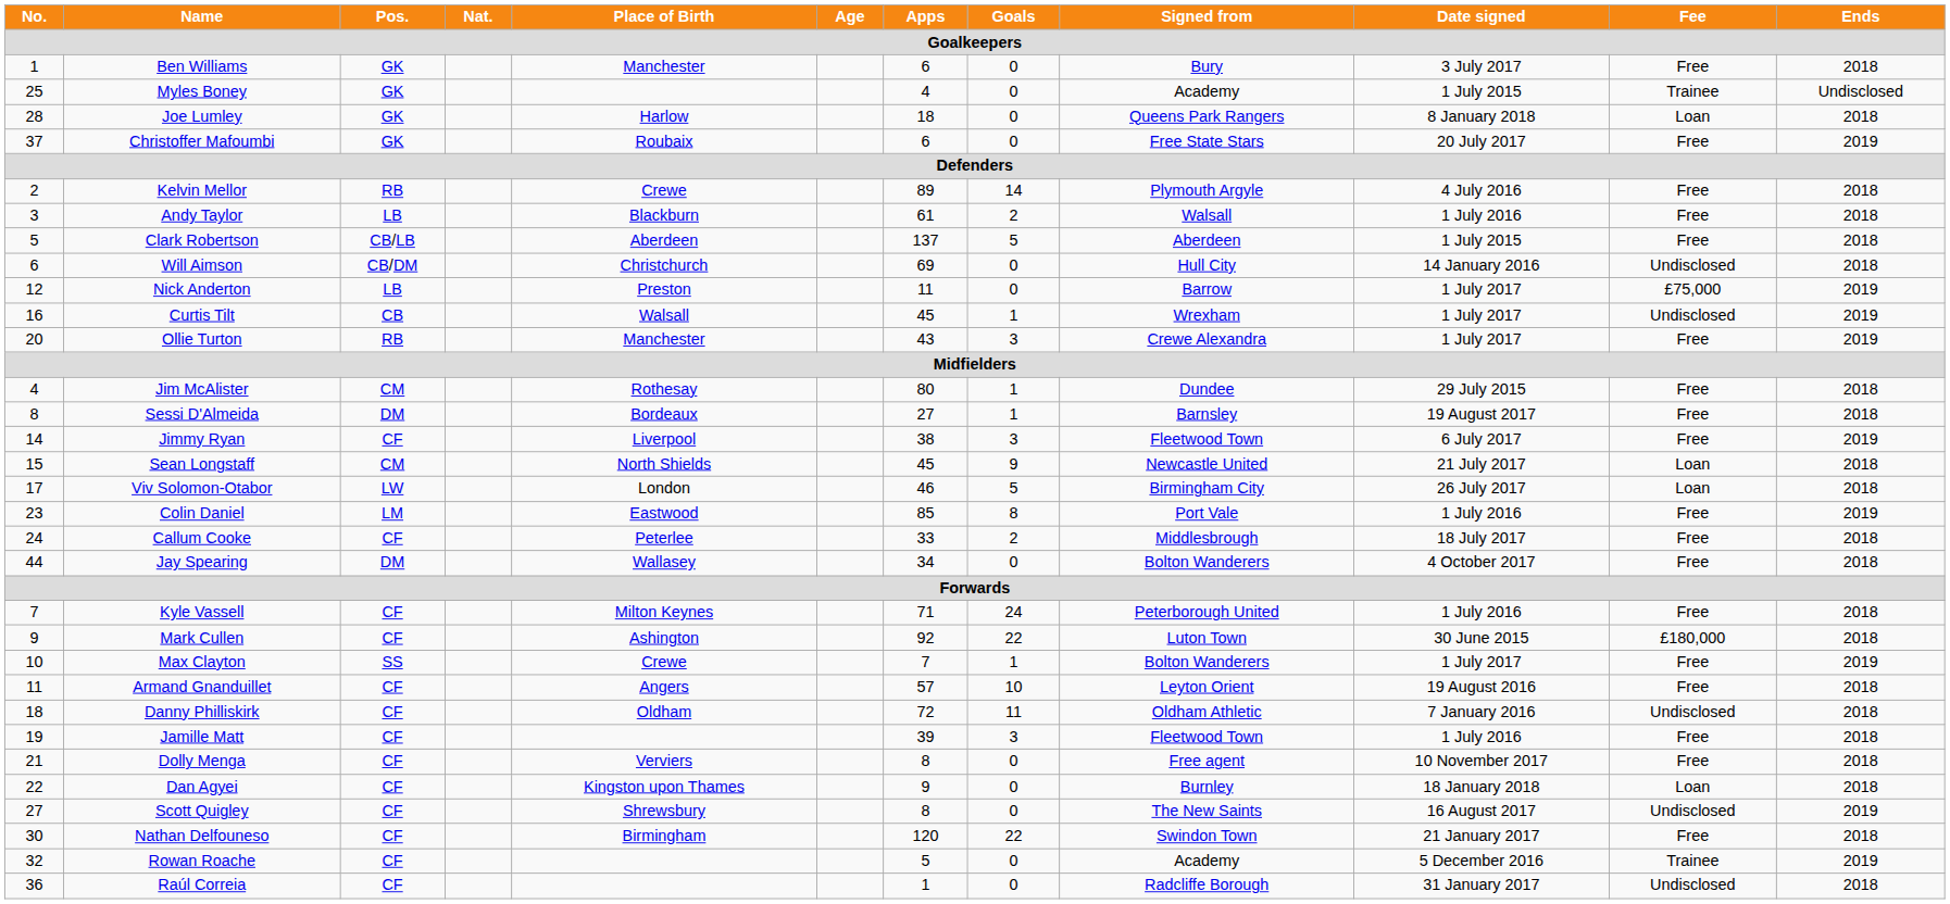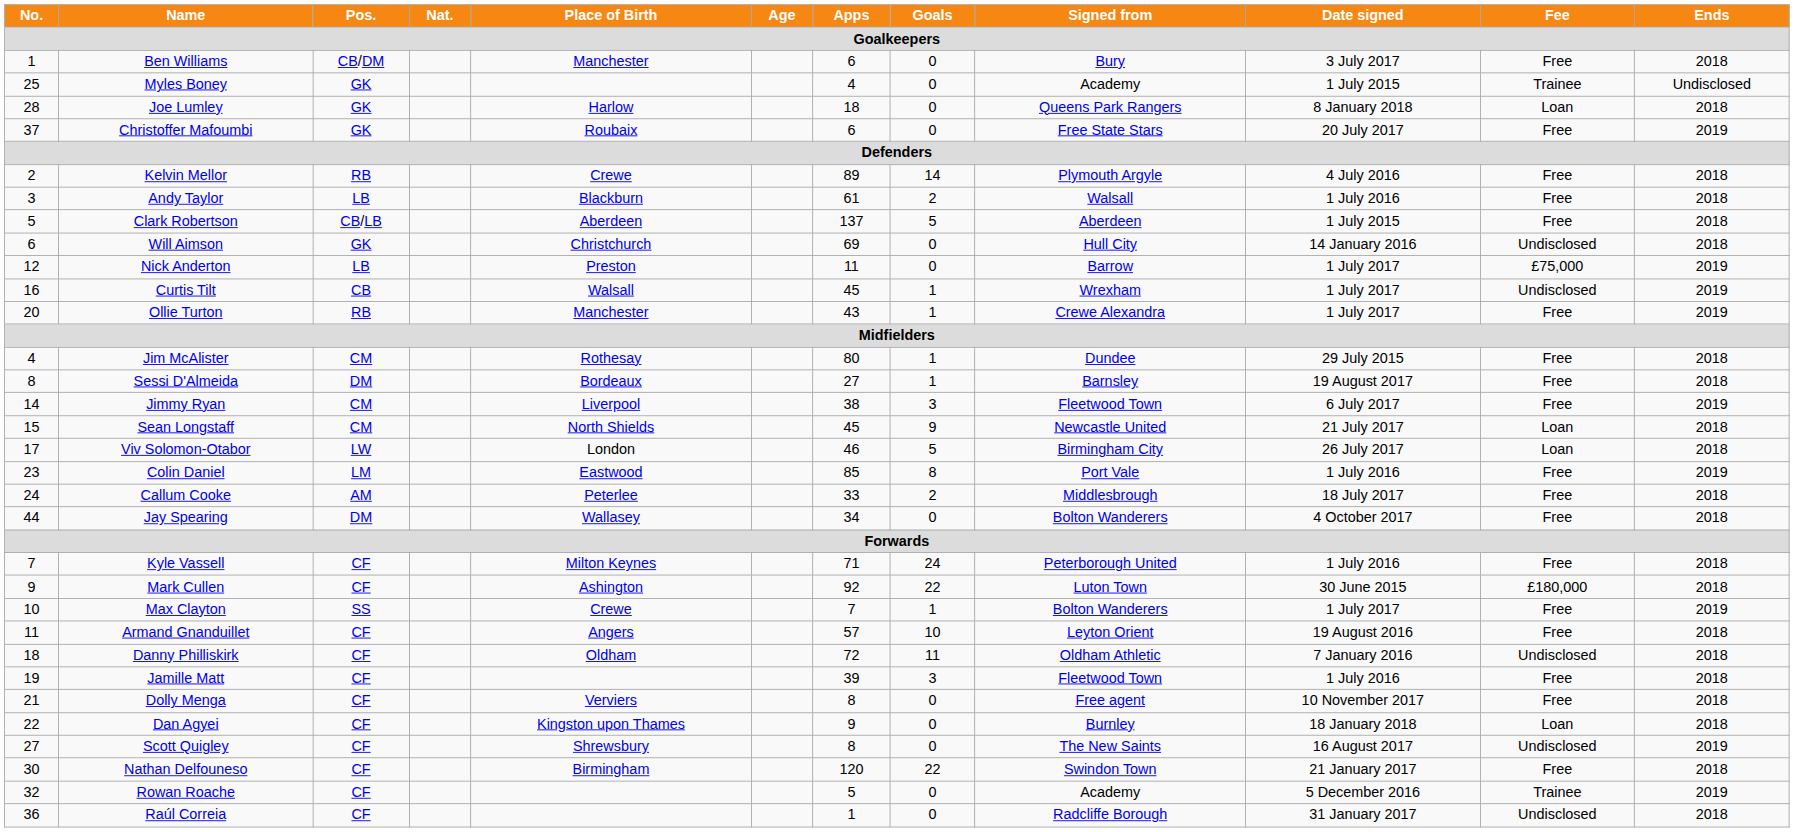 <table class="wikitable" style="text-align:center; width:100%;">
 <tr>
 <th style="background:#F68712; color:white; text-align:center;">No.</th>
 <th style="background:#F68712; color:white; text-align:center;">Name</th>
 <th style="background:#F68712; color:white; text-align:center;">Pos.</th>
 <th style="background:#F68712; color:white; text-align:center;">Nat.</th>
 <th style="background:#F68712; color:white; text-align:center;">Place of Birth</th>
 <th style="background:#F68712; color:white; text-align:center;">Age</th>
 <th style="background:#F68712; color:white; text-align:center;">Apps</th>
 <th style="background:#F68712; color:white; text-align:center;">Goals</th>
 <th style="background:#F68712; color:white; text-align:center;">Signed from</th>
 <th style="background:#F68712; color:white; text-align:center;">Date signed</th>
 <th style="background:#F68712; color:white; text-align:center;">Fee</th>
 <th style="background:#F68712; color:white; text-align:center;">Ends</th>
 </tr>
 <tr>
 <th colspan="14" style="background:#dcdcdc; text-align:center;">Goalkeepers</th>
 </tr>
 <tr>
 <td>1</td>
 <td><a href='#'>Ben Williams</a></td>
-<td><a href='#'>GK</a></td>
+<td><a href='#'>CB</a>/<a href='#'>DM</a></td>
 <td></td>
 <td><a href='#'>Manchester</a></td>
 <td></td>
 <td>6</td>
 <td>0</td>
 <td><a href='#'>Bury</a></td>
 <td>3 July 2017</td>
 <td>Free</td>
 <td>2018</td>
 </tr>
 <tr>
 <td>25</td>
 <td><a href='#'>Myles Boney</a></td>
 <td><a href='#'>GK</a></td>
 <td></td>
 <td></td>
 <td></td>
 <td>4</td>
 <td>0</td>
 <td>Academy</td>
 <td>1 July 2015</td>
 <td>Trainee</td>
 <td>Undisclosed</td>
 </tr>
 <tr>
 <td>28</td>
 <td><a href='#'>Joe Lumley</a></td>
 <td><a href='#'>GK</a></td>
 <td></td>
 <td><a href='#'>Harlow</a></td>
 <td></td>
 <td>18</td>
 <td>0</td>
 <td><a href='#'>Queens Park Rangers</a></td>
 <td>8 January 2018</td>
 <td>Loan</td>
 <td>2018</td>
 </tr>
 <tr>
 <td>37</td>
 <td><a href='#'>Christoffer Mafoumbi</a></td>
 <td><a href='#'>GK</a></td>
 <td></td>
 <td><a href='#'>Roubaix</a></td>
 <td></td>
 <td>6</td>
 <td>0</td>
 <td><a href='#'>Free State Stars</a></td>
 <td>20 July 2017</td>
 <td>Free</td>
 <td>2019</td>
 </tr>
 <tr>
 <th colspan="14" style="background:#dcdcdc; text-align:center;">Defenders</th>
 </tr>
 <tr>
 <td>2</td>
 <td><a href='#'>Kelvin Mellor</a></td>
 <td><a href='#'>RB</a></td>
 <td></td>
 <td><a href='#'>Crewe</a></td>
 <td></td>
 <td>89</td>
 <td>14</td>
 <td><a href='#'>Plymouth Argyle</a></td>
 <td>4 July 2016</td>
 <td>Free</td>
 <td>2018</td>
 </tr>
 <tr>
 <td>3</td>
 <td><a href='#'>Andy Taylor</a></td>
 <td><a href='#'>LB</a></td>
 <td></td>
 <td><a href='#'>Blackburn</a></td>
 <td></td>
 <td>61</td>
 <td>2</td>
 <td><a href='#'>Walsall</a></td>
 <td>1 July 2016</td>
 <td>Free</td>
 <td>2018</td>
 </tr>
 <tr>
 <td>5</td>
 <td><a href='#'>Clark Robertson</a></td>
 <td><a href='#'>CB</a>/<a href='#'>LB</a></td>
 <td></td>
 <td><a href='#'>Aberdeen</a></td>
 <td></td>
 <td>137</td>
 <td>5</td>
 <td><a href='#'>Aberdeen</a></td>
 <td>1 July 2015</td>
 <td>Free</td>
 <td>2018</td>
 </tr>
 <tr>
 <td>6</td>
 <td><a href='#'>Will Aimson</a></td>
-<td><a href='#'>CB</a>/<a href='#'>DM</a></td>
+<td><a href='#'>GK</a></td>
 <td></td>
 <td><a href='#'>Christchurch</a></td>
 <td></td>
 <td>69</td>
 <td>0</td>
 <td><a href='#'>Hull City</a></td>
 <td>14 January 2016</td>
 <td>Undisclosed</td>
 <td>2018</td>
 </tr>
 <tr>
 <td>12</td>
 <td><a href='#'>Nick Anderton</a></td>
 <td><a href='#'>LB</a></td>
 <td></td>
 <td><a href='#'>Preston</a></td>
 <td></td>
 <td>11</td>
 <td>0</td>
 <td><a href='#'>Barrow</a></td>
 <td>1 July 2017</td>
 <td>£75,000</td>
 <td>2019</td>
 </tr>
 <tr>
 <td>16</td>
 <td><a href='#'>Curtis Tilt</a></td>
 <td><a href='#'>CB</a></td>
 <td></td>
 <td><a href='#'>Walsall</a></td>
 <td></td>
 <td>45</td>
 <td>1</td>
 <td><a href='#'>Wrexham</a></td>
 <td>1 July 2017</td>
 <td>Undisclosed</td>
 <td>2019</td>
 </tr>
 <tr>
 <td>20</td>
 <td><a href='#'>Ollie Turton</a></td>
 <td><a href='#'>RB</a></td>
 <td></td>
 <td><a href='#'>Manchester</a></td>
 <td></td>
 <td>43</td>
-<td>3</td>
+<td>1</td>
 <td><a href='#'>Crewe Alexandra</a></td>
 <td>1 July 2017</td>
 <td>Free</td>
 <td>2019</td>
 </tr>
 <tr>
 <th colspan="14" style="background:#dcdcdc; text-align:center;">Midfielders</th>
 </tr>
 <tr>
 <td>4</td>
 <td><a href='#'>Jim McAlister</a></td>
 <td><a href='#'>CM</a></td>
 <td></td>
 <td><a href='#'>Rothesay</a></td>
 <td></td>
 <td>80</td>
 <td>1</td>
 <td><a href='#'>Dundee</a></td>
 <td>29 July 2015</td>
 <td>Free</td>
 <td>2018</td>
 </tr>
 <tr>
 <td>8</td>
 <td><a href='#'>Sessi D'Almeida</a></td>
 <td><a href='#'>DM</a></td>
 <td></td>
 <td><a href='#'>Bordeaux</a></td>
 <td></td>
 <td>27</td>
 <td>1</td>
 <td><a href='#'>Barnsley</a></td>
 <td>19 August 2017</td>
 <td>Free</td>
 <td>2018</td>
 </tr>
 <tr>
 <td>14</td>
 <td><a href='#'>Jimmy Ryan</a></td>
-<td><a href='#'>CF</a></td>
+<td><a href='#'>CM</a></td>
 <td></td>
 <td><a href='#'>Liverpool</a></td>
 <td></td>
 <td>38</td>
 <td>3</td>
 <td><a href='#'>Fleetwood Town</a></td>
 <td>6 July 2017</td>
 <td>Free</td>
 <td>2019</td>
 </tr>
 <tr>
 <td>15</td>
 <td><a href='#'>Sean Longstaff</a></td>
 <td><a href='#'>CM</a></td>
 <td></td>
 <td><a href='#'>North Shields</a></td>
 <td></td>
 <td>45</td>
 <td>9</td>
 <td><a href='#'>Newcastle United</a></td>
 <td>21 July 2017</td>
 <td>Loan</td>
 <td>2018</td>
 </tr>
 <tr>
 <td>17</td>
 <td><a href='#'>Viv Solomon-Otabor</a></td>
 <td><a href='#'>LW</a></td>
 <td></td>
 <td>London</td>
 <td></td>
 <td>46</td>
 <td>5</td>
 <td><a href='#'>Birmingham City</a></td>
 <td>26 July 2017</td>
 <td>Loan</td>
 <td>2018</td>
 </tr>
 <tr>
 <td>23</td>
 <td><a href='#'>Colin Daniel</a></td>
 <td><a href='#'>LM</a></td>
 <td></td>
 <td><a href='#'>Eastwood</a></td>
 <td></td>
 <td>85</td>
 <td>8</td>
 <td><a href='#'>Port Vale</a></td>
 <td>1 July 2016</td>
 <td>Free</td>
 <td>2019</td>
 </tr>
 <tr>
 <td>24</td>
 <td><a href='#'>Callum Cooke</a></td>
-<td><a href='#'>CF</a></td>
+<td><a href='#'>AM</a></td>
 <td></td>
 <td><a href='#'>Peterlee</a></td>
 <td></td>
 <td>33</td>
 <td>2</td>
 <td><a href='#'>Middlesbrough</a></td>
 <td>18 July 2017</td>
 <td>Free</td>
 <td>2018</td>
 </tr>
 <tr>
 <td>44</td>
 <td><a href='#'>Jay Spearing</a></td>
 <td><a href='#'>DM</a></td>
 <td></td>
 <td><a href='#'>Wallasey</a></td>
 <td></td>
 <td>34</td>
 <td>0</td>
 <td><a href='#'>Bolton Wanderers</a></td>
 <td>4 October 2017</td>
 <td>Free</td>
 <td>2018</td>
 </tr>
 <tr>
 <th colspan="14" style="background:#dcdcdc; text-align:center;">Forwards</th>
 </tr>
 <tr>
 <td>7</td>
 <td><a href='#'>Kyle Vassell</a></td>
 <td><a href='#'>CF</a></td>
 <td></td>
 <td><a href='#'>Milton Keynes</a></td>
 <td></td>
 <td>71</td>
 <td>24</td>
 <td><a href='#'>Peterborough United</a></td>
 <td>1 July 2016</td>
 <td>Free</td>
 <td>2018</td>
 </tr>
 <tr>
 <td>9</td>
 <td><a href='#'>Mark Cullen</a></td>
 <td><a href='#'>CF</a></td>
 <td></td>
 <td><a href='#'>Ashington</a></td>
 <td></td>
 <td>92</td>
 <td>22</td>
 <td><a href='#'>Luton Town</a></td>
 <td>30 June 2015</td>
 <td>£180,000</td>
 <td>2018</td>
 </tr>
 <tr>
 <td>10</td>
 <td><a href='#'>Max Clayton</a></td>
 <td><a href='#'>SS</a></td>
 <td></td>
 <td><a href='#'>Crewe</a></td>
 <td></td>
 <td>7</td>
 <td>1</td>
 <td><a href='#'>Bolton Wanderers</a></td>
 <td>1 July 2017</td>
 <td>Free</td>
 <td>2019</td>
 </tr>
 <tr>
 <td>11</td>
 <td><a href='#'>Armand Gnanduillet</a></td>
 <td><a href='#'>CF</a></td>
 <td></td>
 <td><a href='#'>Angers</a></td>
 <td></td>
 <td>57</td>
 <td>10</td>
 <td><a href='#'>Leyton Orient</a></td>
 <td>19 August 2016</td>
 <td>Free</td>
 <td>2018</td>
 </tr>
 <tr>
 <td>18</td>
 <td><a href='#'>Danny Philliskirk</a></td>
 <td><a href='#'>CF</a></td>
 <td></td>
 <td><a href='#'>Oldham</a></td>
 <td></td>
 <td>72</td>
 <td>11</td>
 <td><a href='#'>Oldham Athletic</a></td>
 <td>7 January 2016</td>
 <td>Undisclosed</td>
 <td>2018</td>
 </tr>
 <tr>
 <td>19</td>
 <td><a href='#'>Jamille Matt</a></td>
 <td><a href='#'>CF</a></td>
 <td></td>
 <td></td>
 <td></td>
 <td>39</td>
 <td>3</td>
 <td><a href='#'>Fleetwood Town</a></td>
 <td>1 July 2016</td>
 <td>Free</td>
 <td>2018</td>
 </tr>
 <tr>
 <td>21</td>
 <td><a href='#'>Dolly Menga</a></td>
 <td><a href='#'>CF</a></td>
 <td></td>
 <td><a href='#'>Verviers</a></td>
 <td></td>
 <td>8</td>
 <td>0</td>
 <td><a href='#'>Free agent</a></td>
 <td>10 November 2017</td>
 <td>Free</td>
 <td>2018</td>
 </tr>
 <tr>
 <td>22</td>
 <td><a href='#'>Dan Agyei</a></td>
 <td><a href='#'>CF</a></td>
 <td></td>
 <td><a href='#'>Kingston upon Thames</a></td>
 <td></td>
 <td>9</td>
 <td>0</td>
 <td><a href='#'>Burnley</a></td>
 <td>18 January 2018</td>
 <td>Loan</td>
 <td>2018</td>
 </tr>
 <tr>
 <td>27</td>
 <td><a href='#'>Scott Quigley</a></td>
 <td><a href='#'>CF</a></td>
 <td></td>
 <td><a href='#'>Shrewsbury</a></td>
 <td></td>
 <td>8</td>
 <td>0</td>
 <td><a href='#'>The New Saints</a></td>
 <td>16 August 2017</td>
 <td>Undisclosed</td>
 <td>2019</td>
 </tr>
 <tr>
 <td>30</td>
 <td><a href='#'>Nathan Delfouneso</a></td>
 <td><a href='#'>CF</a></td>
 <td></td>
 <td><a href='#'>Birmingham</a></td>
 <td></td>
 <td>120</td>
 <td>22</td>
 <td><a href='#'>Swindon Town</a></td>
 <td>21 January 2017</td>
 <td>Free</td>
 <td>2018</td>
 </tr>
 <tr>
 <td>32</td>
 <td><a href='#'>Rowan Roache</a></td>
 <td><a href='#'>CF</a></td>
 <td></td>
 <td></td>
 <td></td>
 <td>5</td>
 <td>0</td>
 <td>Academy</td>
 <td>5 December 2016</td>
 <td>Trainee</td>
 <td>2019</td>
 </tr>
 <tr>
 <td>36</td>
 <td><a href='#'>Raúl Correia</a></td>
 <td><a href='#'>CF</a></td>
 <td></td>
 <td></td>
 <td></td>
 <td>1</td>
 <td>0</td>
 <td><a href='#'>Radcliffe Borough</a></td>
 <td>31 January 2017</td>
 <td>Undisclosed</td>
 <td>2018</td>
 </tr>
 </table>
